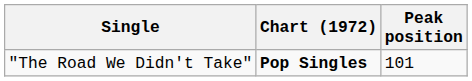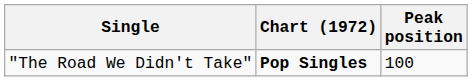 <table class="wikitable sortable" border="1">
 <tr>
 <th scope="col">Single</th>
 <th scope="col">Chart (1972)</th>
 <th scope="col">Peak<br>position</th>
 </tr>
 <tr>
 <td align="left">"The Road We Didn't Take"</td>
 <td align="left"><strong>Pop Singles</strong></td>
-<td align="left">101</td>
+<td align="left">100</td>
 </tr>
 </table>
